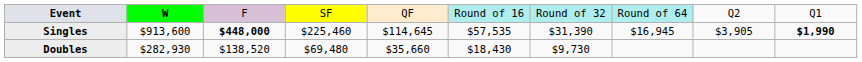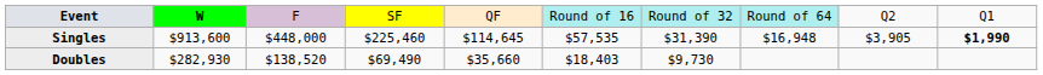 <table class=wikitable style=font-size:90%;text-align:center>
 <tr>
 <td width=130 bgcolor=dfe2e9><strong>Event</strong></td>
 <td width=80 bgcolor=lime><strong>W</strong></td>
 <td width=85 bgcolor=thistle>F</td>
 <td width=85 bgcolor=ffff00>SF</td>
 <td width=85 bgcolor=ffebcd>QF</td>
 <td width=85 bgcolor=afeeee>Round of 16</td>
 <td width=85 bgcolor=afeeee>Round of 32</td>
 <td width=85 bgcolor=afeeee>Round of 64</td>
 <td width=85>Q2</td>
 <td width=85>Q1</td>
 </tr>
 <tr>
 <th style=background:#ededed>Singles</th>
 <td>$913,600</td>
-<td><strong>$448,000</strong></td>
+<td>$448,000</td>
 <td>$225,460</td>
 <td>$114,645</td>
 <td>$57,535</td>
 <td>$31,390</td>
-<td>$16,945</td>
+<td>$16,948</td>
 <td>$3,905</td>
 <td><strong>$1,990</strong></td>
 </tr>
 <tr>
 <th style=background:#ededed>Doubles</th>
 <td>$282,930</td>
 <td>$138,520</td>
-<td>$69,480</td>
+<td>$69,490</td>
 <td>$35,660</td>
-<td>$18,430</td>
+<td>$18,403</td>
 <td>$9,730</td>
 <td></td>
 <td></td>
 <td></td>
 </tr>
 </table>
